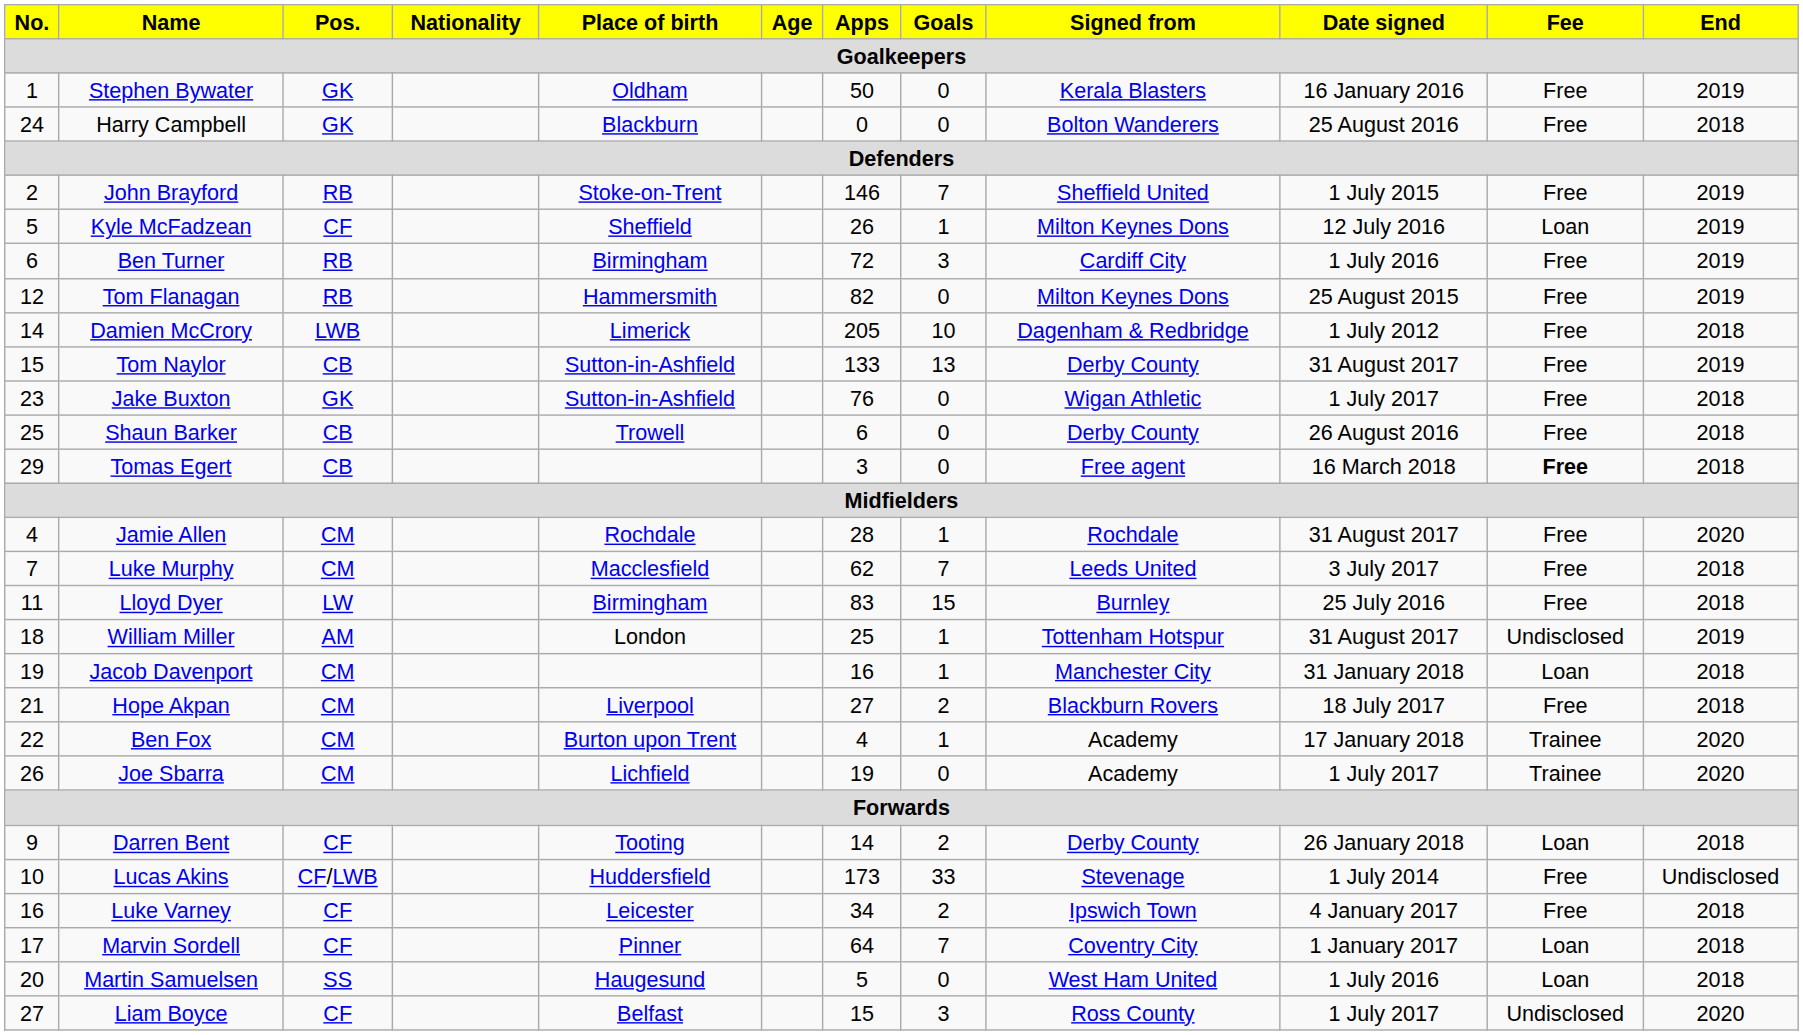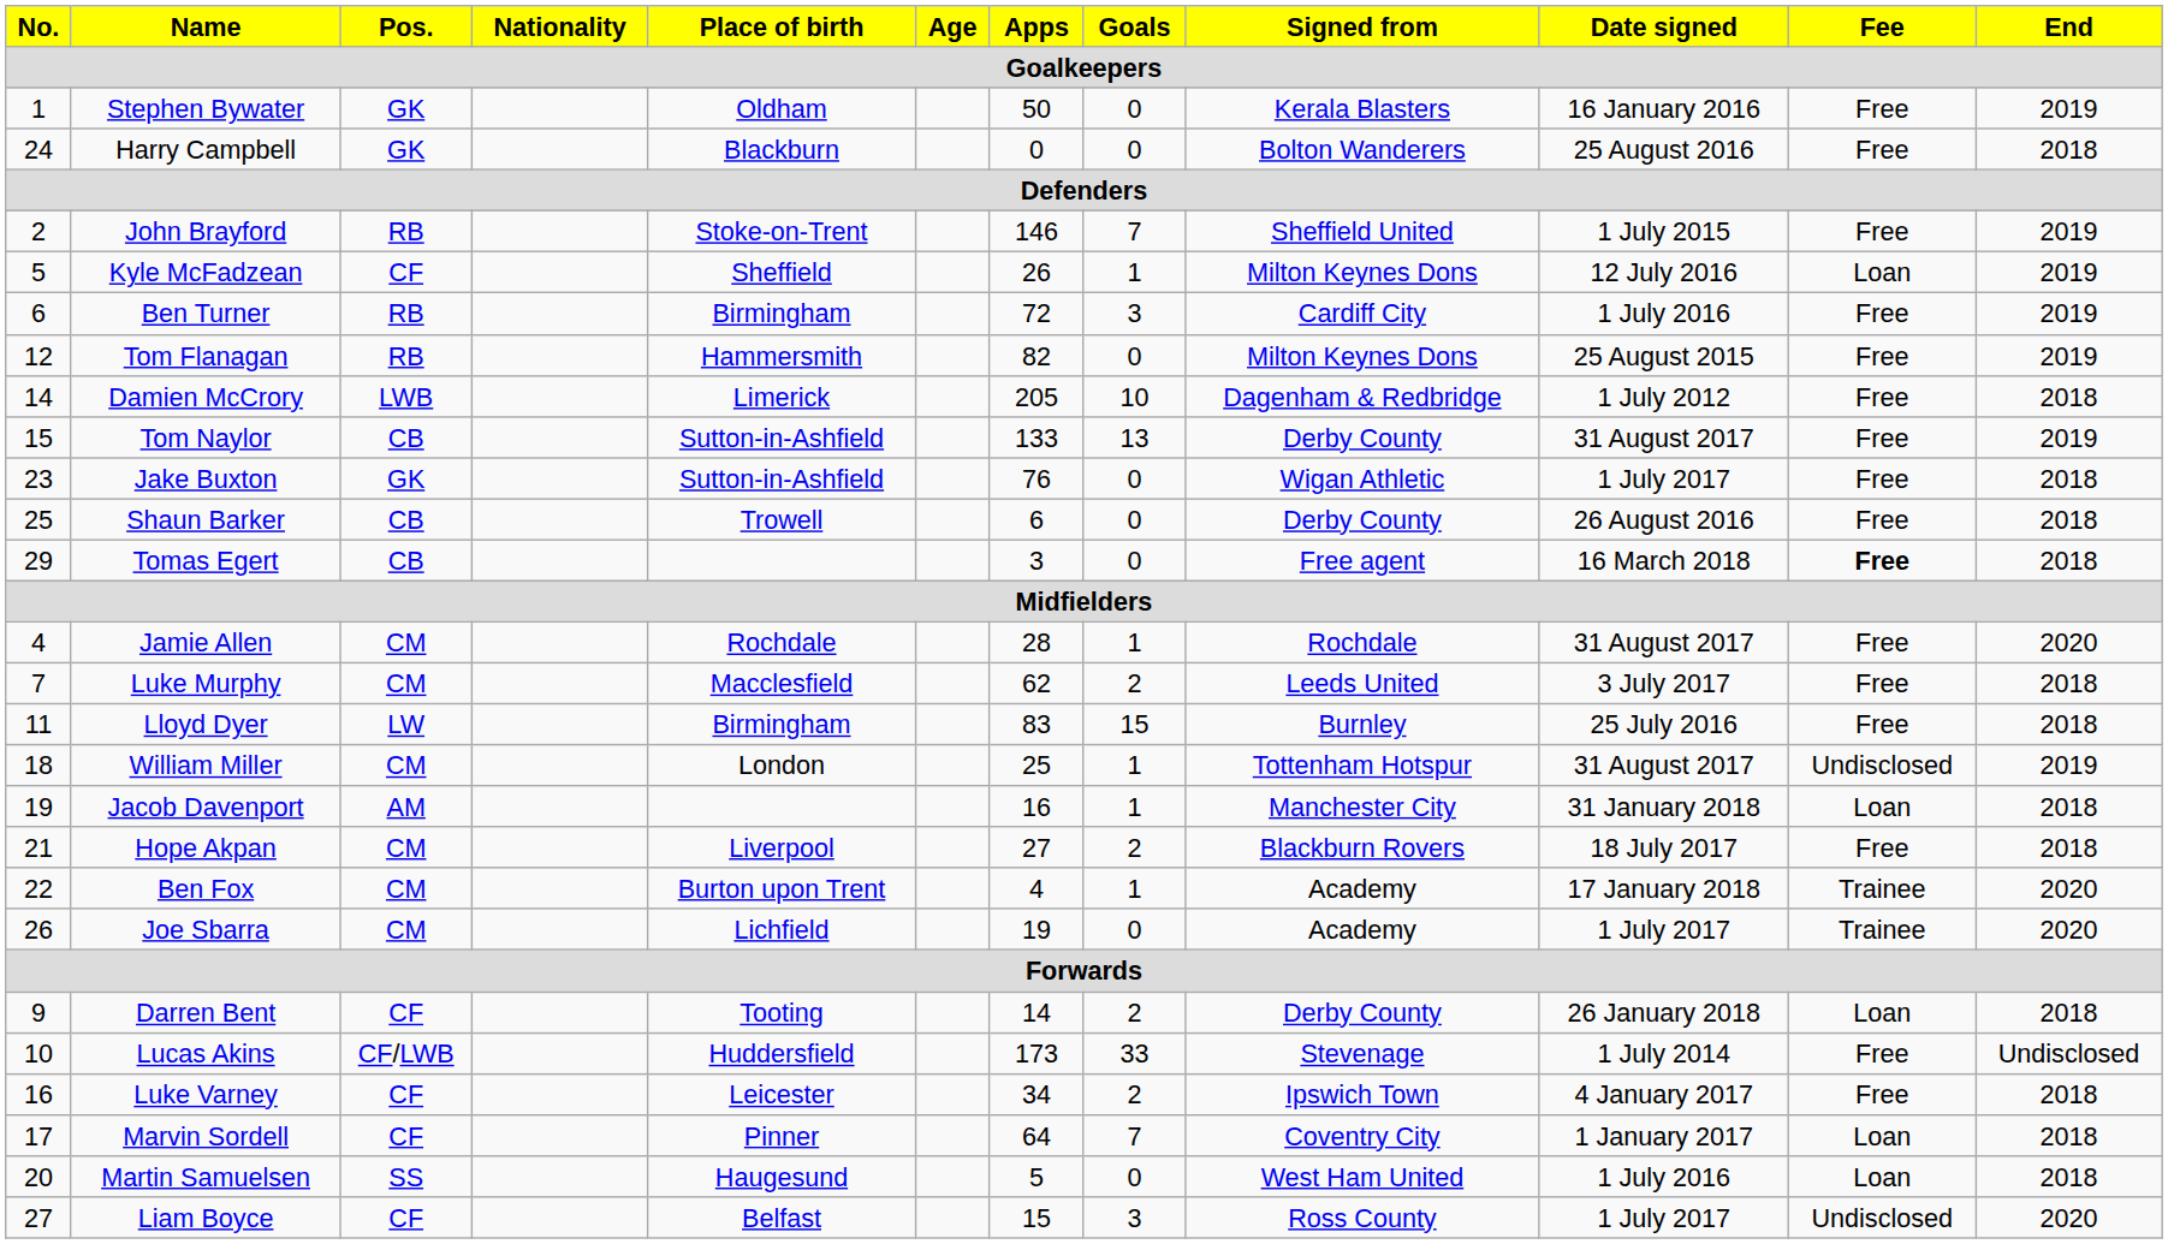 <table class="wikitable" style="text-align:center; font-size:95%; width:100%;">
 <tr>
 <th style="background:yellow; color:black;">No.</th>
 <th style="background:yellow; color:black;">Name</th>
 <th style="background:yellow; color:black;">Pos.</th>
 <th style="background:yellow; color:black;">Nationality</th>
 <th style="background:yellow; color:black;">Place of birth</th>
 <th style="background:yellow; color:black;">Age</th>
 <th style="background:yellow; color:black;">Apps</th>
 <th style="background:yellow; color:black;">Goals</th>
 <th style="background:yellow; color:black;">Signed from</th>
 <th style="background:yellow; color:black;">Date signed</th>
 <th style="background:yellow; color:black;">Fee</th>
 <th style="background:yellow; color:black;">End</th>
 </tr>
 <tr>
 <th colspan="14" style="background:#dcdcdc; text-align:center;">Goalkeepers</th>
 </tr>
 <tr>
 <td>1</td>
 <td><a href='#'>Stephen Bywater</a></td>
 <td><a href='#'>GK</a></td>
 <td></td>
 <td><a href='#'>Oldham</a></td>
 <td></td>
 <td>50</td>
 <td>0</td>
 <td><a href='#'>Kerala Blasters</a></td>
 <td>16 January 2016</td>
 <td>Free</td>
 <td>2019</td>
 </tr>
 <tr>
 <td>24</td>
 <td>Harry Campbell</td>
 <td><a href='#'>GK</a></td>
 <td></td>
 <td><a href='#'>Blackburn</a></td>
 <td></td>
 <td>0</td>
 <td>0</td>
 <td><a href='#'>Bolton Wanderers</a></td>
 <td>25 August 2016</td>
 <td>Free</td>
 <td>2018</td>
 </tr>
 <tr>
 <th colspan="14" style="background:#dcdcdc; text-align:center;">Defenders</th>
 </tr>
 <tr>
 <td>2</td>
 <td><a href='#'>John Brayford</a></td>
 <td><a href='#'>RB</a></td>
 <td></td>
 <td><a href='#'>Stoke-on-Trent</a></td>
 <td></td>
 <td>146</td>
 <td>7</td>
 <td><a href='#'>Sheffield United</a></td>
 <td>1 July 2015</td>
 <td>Free</td>
 <td>2019</td>
 </tr>
 <tr>
 <td>5</td>
 <td><a href='#'>Kyle McFadzean</a></td>
 <td><a href='#'>CF</a></td>
 <td></td>
 <td><a href='#'>Sheffield</a></td>
 <td></td>
 <td>26</td>
 <td>1</td>
 <td><a href='#'>Milton Keynes Dons</a></td>
 <td>12 July 2016</td>
 <td>Loan</td>
 <td>2019</td>
 </tr>
 <tr>
 <td>6</td>
 <td><a href='#'>Ben Turner</a></td>
 <td><a href='#'>RB</a></td>
 <td></td>
 <td><a href='#'>Birmingham</a></td>
 <td></td>
 <td>72</td>
 <td>3</td>
 <td><a href='#'>Cardiff City</a></td>
 <td>1 July 2016</td>
 <td>Free</td>
 <td>2019</td>
 </tr>
 <tr>
 <td>12</td>
 <td><a href='#'>Tom Flanagan</a></td>
 <td><a href='#'>RB</a></td>
 <td></td>
 <td><a href='#'>Hammersmith</a></td>
 <td></td>
 <td>82</td>
 <td>0</td>
 <td><a href='#'>Milton Keynes Dons</a></td>
 <td>25 August 2015</td>
 <td>Free</td>
 <td>2019</td>
 </tr>
 <tr>
 <td>14</td>
 <td><a href='#'>Damien McCrory</a></td>
 <td><a href='#'>LWB</a></td>
 <td></td>
 <td><a href='#'>Limerick</a></td>
 <td></td>
 <td>205</td>
 <td>10</td>
 <td><a href='#'>Dagenham & Redbridge</a></td>
 <td>1 July 2012</td>
 <td>Free</td>
 <td>2018</td>
 </tr>
 <tr>
 <td>15</td>
 <td><a href='#'>Tom Naylor</a></td>
 <td><a href='#'>CB</a></td>
 <td></td>
 <td><a href='#'>Sutton-in-Ashfield</a></td>
 <td></td>
 <td>133</td>
 <td>13</td>
 <td><a href='#'>Derby County</a></td>
 <td>31 August 2017</td>
 <td>Free</td>
 <td>2019</td>
 </tr>
 <tr>
 <td>23</td>
 <td><a href='#'>Jake Buxton</a></td>
 <td><a href='#'>GK</a></td>
 <td></td>
 <td><a href='#'>Sutton-in-Ashfield</a></td>
 <td></td>
 <td>76</td>
 <td>0</td>
 <td><a href='#'>Wigan Athletic</a></td>
 <td>1 July 2017</td>
 <td>Free</td>
 <td>2018</td>
 </tr>
 <tr>
 <td>25</td>
 <td><a href='#'>Shaun Barker</a></td>
 <td><a href='#'>CB</a></td>
 <td></td>
 <td><a href='#'>Trowell</a></td>
 <td></td>
 <td>6</td>
 <td>0</td>
 <td><a href='#'>Derby County</a></td>
 <td>26 August 2016</td>
 <td>Free</td>
 <td>2018</td>
 </tr>
 <tr>
 <td>29</td>
 <td><a href='#'>Tomas Egert</a></td>
 <td><a href='#'>CB</a></td>
 <td></td>
 <td></td>
 <td></td>
 <td>3</td>
 <td>0</td>
 <td><a href='#'>Free agent</a></td>
 <td>16 March 2018</td>
 <td><strong>Free</strong></td>
 <td>2018</td>
 </tr>
 <tr>
 <th colspan="14" style="background:#dcdcdc; text-align:center;">Midfielders</th>
 </tr>
 <tr>
 <td>4</td>
 <td><a href='#'>Jamie Allen</a></td>
 <td><a href='#'>CM</a></td>
 <td></td>
 <td><a href='#'>Rochdale</a></td>
 <td></td>
 <td>28</td>
 <td>1</td>
 <td><a href='#'>Rochdale</a></td>
 <td>31 August 2017</td>
 <td>Free</td>
 <td>2020</td>
 </tr>
 <tr>
 <td>7</td>
 <td><a href='#'>Luke Murphy</a></td>
 <td><a href='#'>CM</a></td>
 <td></td>
 <td><a href='#'>Macclesfield</a></td>
 <td></td>
 <td>62</td>
-<td>7</td>
+<td>2</td>
 <td><a href='#'>Leeds United</a></td>
 <td>3 July 2017</td>
 <td>Free</td>
 <td>2018</td>
 </tr>
 <tr>
 <td>11</td>
 <td><a href='#'>Lloyd Dyer</a></td>
 <td><a href='#'>LW</a></td>
 <td></td>
 <td><a href='#'>Birmingham</a></td>
 <td></td>
 <td>83</td>
 <td>15</td>
 <td><a href='#'>Burnley</a></td>
 <td>25 July 2016</td>
 <td>Free</td>
 <td>2018</td>
 </tr>
 <tr>
 <td>18</td>
 <td><a href='#'>William Miller</a></td>
-<td><a href='#'>AM</a></td>
+<td><a href='#'>CM</a></td>
 <td></td>
 <td>London</td>
 <td></td>
 <td>25</td>
 <td>1</td>
 <td><a href='#'>Tottenham Hotspur</a></td>
 <td>31 August 2017</td>
 <td>Undisclosed</td>
 <td>2019</td>
 </tr>
 <tr>
 <td>19</td>
 <td><a href='#'>Jacob Davenport</a></td>
-<td><a href='#'>CM</a></td>
+<td><a href='#'>AM</a></td>
 <td></td>
 <td></td>
 <td></td>
 <td>16</td>
 <td>1</td>
 <td><a href='#'>Manchester City</a></td>
 <td>31 January 2018</td>
 <td>Loan</td>
 <td>2018</td>
 </tr>
 <tr>
 <td>21</td>
 <td><a href='#'>Hope Akpan</a></td>
 <td><a href='#'>CM</a></td>
 <td></td>
 <td><a href='#'>Liverpool</a></td>
 <td></td>
 <td>27</td>
 <td>2</td>
 <td><a href='#'>Blackburn Rovers</a></td>
 <td>18 July 2017</td>
 <td>Free</td>
 <td>2018</td>
 </tr>
 <tr>
 <td>22</td>
 <td><a href='#'>Ben Fox</a></td>
 <td><a href='#'>CM</a></td>
 <td></td>
 <td><a href='#'>Burton upon Trent</a></td>
 <td></td>
 <td>4</td>
 <td>1</td>
 <td>Academy</td>
 <td>17 January 2018</td>
 <td>Trainee</td>
 <td>2020</td>
 </tr>
 <tr>
 <td>26</td>
 <td><a href='#'>Joe Sbarra</a></td>
 <td><a href='#'>CM</a></td>
 <td></td>
 <td><a href='#'>Lichfield</a></td>
 <td></td>
 <td>19</td>
 <td>0</td>
 <td>Academy</td>
 <td>1 July 2017</td>
 <td>Trainee</td>
 <td>2020</td>
 </tr>
 <tr>
 <th colspan="14" style="background:#dcdcdc; text-align:center;">Forwards</th>
 </tr>
 <tr>
 <td>9</td>
 <td><a href='#'>Darren Bent</a></td>
 <td><a href='#'>CF</a></td>
 <td></td>
 <td><a href='#'>Tooting</a></td>
 <td></td>
 <td>14</td>
 <td>2</td>
 <td><a href='#'>Derby County</a></td>
 <td>26 January 2018</td>
 <td>Loan</td>
 <td>2018</td>
 </tr>
 <tr>
 <td>10</td>
 <td><a href='#'>Lucas Akins</a></td>
 <td><a href='#'>CF</a>/<a href='#'>LWB</a></td>
 <td></td>
 <td><a href='#'>Huddersfield</a></td>
 <td></td>
 <td>173</td>
 <td>33</td>
 <td><a href='#'>Stevenage</a></td>
 <td>1 July 2014</td>
 <td>Free</td>
 <td>Undisclosed</td>
 </tr>
 <tr>
 <td>16</td>
 <td><a href='#'>Luke Varney</a></td>
 <td><a href='#'>CF</a></td>
 <td></td>
 <td><a href='#'>Leicester</a></td>
 <td></td>
 <td>34</td>
 <td>2</td>
 <td><a href='#'>Ipswich Town</a></td>
 <td>4 January 2017</td>
 <td>Free</td>
 <td>2018</td>
 </tr>
 <tr>
 <td>17</td>
 <td><a href='#'>Marvin Sordell</a></td>
 <td><a href='#'>CF</a></td>
 <td></td>
 <td><a href='#'>Pinner</a></td>
 <td></td>
 <td>64</td>
 <td>7</td>
 <td><a href='#'>Coventry City</a></td>
 <td>1 January 2017</td>
 <td>Loan</td>
 <td>2018</td>
 </tr>
 <tr>
 <td>20</td>
 <td><a href='#'>Martin Samuelsen</a></td>
 <td><a href='#'>SS</a></td>
 <td></td>
 <td><a href='#'>Haugesund</a></td>
 <td></td>
 <td>5</td>
 <td>0</td>
 <td><a href='#'>West Ham United</a></td>
 <td>1 July 2016</td>
 <td>Loan</td>
 <td>2018</td>
 </tr>
 <tr>
 <td>27</td>
 <td><a href='#'>Liam Boyce</a></td>
 <td><a href='#'>CF</a></td>
 <td></td>
 <td><a href='#'>Belfast</a></td>
 <td></td>
 <td>15</td>
 <td>3</td>
 <td><a href='#'>Ross County</a></td>
 <td>1 July 2017</td>
 <td>Undisclosed</td>
 <td>2020</td>
 </tr>
 </table>
